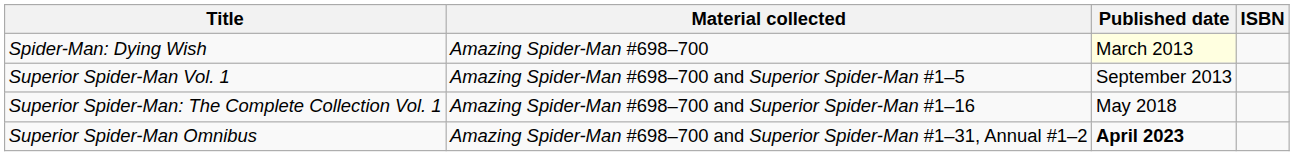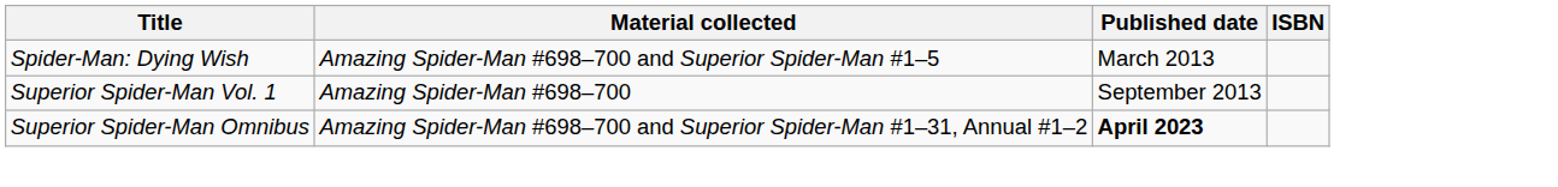 <table class="wikitable">
 <tr>
 <th>Title</th>
 <th>Material collected</th>
 <th>Published date</th>
 <th>ISBN</th>
 </tr>
 <tr>
 <td><em>Spider-Man: Dying Wish</em></td>
-<td><em>Amazing Spider-Man</em> #698–700</td>
-<td style="background: lightyellow;">March 2013</td>
+<td><em>Amazing Spider-Man</em> #698–700 and <em>Superior Spider-Man</em> #1–5</td>
+<td>March 2013</td>
 <td></td>
 </tr>
 <tr>
 <td><em>Superior Spider-Man Vol. 1</em></td>
-<td><em>Amazing Spider-Man</em> #698–700 and <em>Superior Spider-Man</em> #1–5</td>
+<td><em>Amazing Spider-Man</em> #698–700</td>
 <td>September 2013</td>
-<td></td>
-</tr>
-<tr>
-<td><em>Superior Spider-Man: The Complete Collection Vol. 1</em></td>
-<td><em>Amazing Spider-Man</em> #698–700 and <em>Superior Spider-Man</em> #1–16</td>
-<td>May 2018</td>
 <td></td>
 </tr>
 <tr>
 <td><em>Superior Spider-Man Omnibus</em></td>
 <td><em>Amazing Spider-Man</em> #698–700 and <em>Superior Spider-Man</em> #1–31, Annual #1–2</td>
 <td><strong>April 2023</strong></td>
 <td></td>
 </tr>
 </table>
